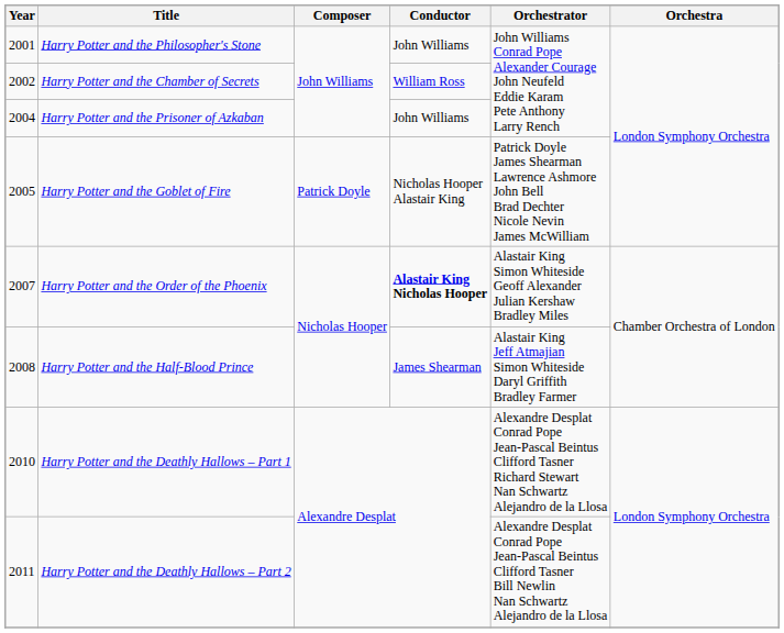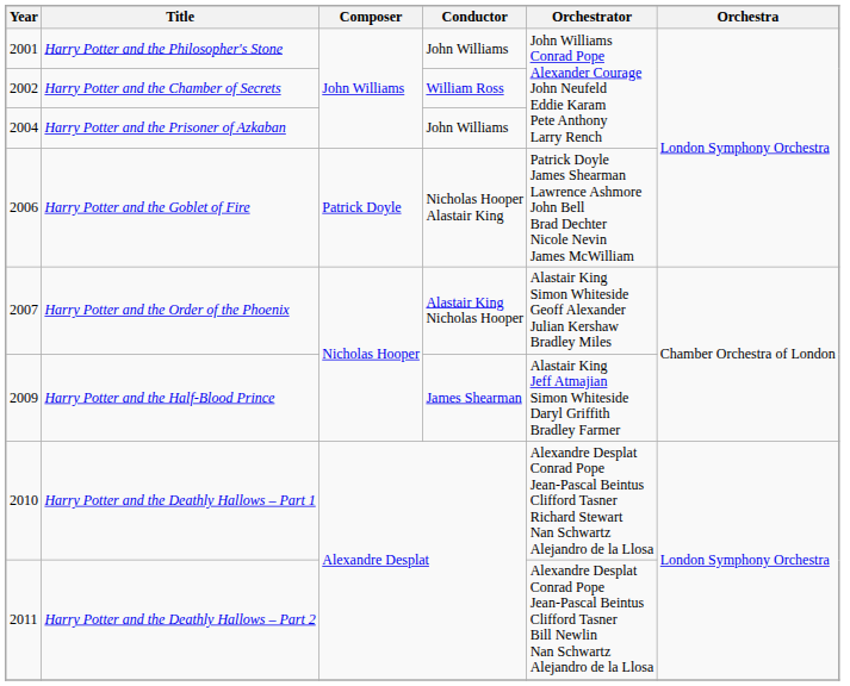 <table class="wikitable" style="border:2px #aaa solid; font-size:100%;">
 <tr>
 <th>Year</th>
 <th>Title</th>
 <th>Composer</th>
 <th>Conductor</th>
 <th>Orchestrator</th>
 <th>Orchestra</th>
 </tr>
 <tr>
 <td>2001</td>
 <td><a href='#'><em>Harry Potter and the Philosopher's Stone</em></a></td>
 <td rowspan="3"><a href='#'>John Williams</a></td>
 <td>John Williams</td>
 <td rowspan="3">John Williams<br><a href='#'>Conrad Pope</a><br><a href='#'>Alexander Courage</a><br>John Neufeld<br>Eddie Karam<br>Pete Anthony<br>Larry Rench</td>
 <td rowspan="4"><a href='#'>London Symphony Orchestra</a></td>
 </tr>
 <tr>
 <td>2002</td>
 <td><a href='#'><em>Harry Potter and the Chamber of Secrets</em></a></td>
 <td><a href='#'>William Ross</a></td>
 </tr>
 <tr>
 <td>2004</td>
 <td><a href='#'><em>Harry Potter and the Prisoner of Azkaban</em></a></td>
 <td>John Williams</td>
 </tr>
 <tr>
-<td>2005</td>
+<td>2006</td>
 <td><a href='#'><em>Harry Potter and the Goblet of Fire</em></a></td>
 <td><a href='#'>Patrick Doyle</a></td>
 <td>Nicholas Hooper<br>Alastair King</td>
 <td>Patrick Doyle<br>James Shearman<br>Lawrence Ashmore<br>John Bell<br>Brad Dechter<br>Nicole Nevin<br>James McWilliam</td>
 </tr>
 <tr>
 <td>2007</td>
 <td><a href='#'><em>Harry Potter and the Order of the Phoenix</em></a></td>
 <td rowspan="2"><a href='#'>Nicholas Hooper</a></td>
-<td><strong><a href='#'>Alastair King</a><br>Nicholas Hooper</strong></td>
+<td><a href='#'>Alastair King</a><br>Nicholas Hooper</td>
 <td>Alastair King<br>Simon Whiteside<br>Geoff Alexander<br>Julian Kershaw<br>Bradley Miles</td>
 <td rowspan="2">Chamber Orchestra of London</td>
 </tr>
 <tr>
-<td>2008</td>
+<td>2009</td>
 <td><a href='#'><em>Harry Potter and the Half-Blood Prince</em></a></td>
 <td><a href='#'>James Shearman</a></td>
 <td>Alastair King<br><a href='#'>Jeff Atmajian</a><br>Simon Whiteside<br>Daryl Griffith<br>Bradley Farmer</td>
 </tr>
 <tr>
 <td>2010</td>
 <td><a href='#'><em>Harry Potter and the Deathly Hallows – Part 1</em></a></td>
 <td colspan="2" rowspan="2"><a href='#'>Alexandre Desplat</a></td>
 <td>Alexandre Desplat<br>Conrad Pope<br>Jean-Pascal Beintus<br>Clifford Tasner<br>Richard Stewart<br>Nan Schwartz<br>Alejandro de la Llosa</td>
 <td rowspan="2"><a href='#'>London Symphony Orchestra</a></td>
 </tr>
 <tr>
 <td>2011</td>
 <td><a href='#'><em>Harry Potter and the Deathly Hallows – Part 2</em></a></td>
 <td>Alexandre Desplat<br>Conrad Pope<br>Jean-Pascal Beintus<br>Clifford Tasner<br>Bill Newlin<br>Nan Schwartz<br>Alejandro de la Llosa</td>
 </tr>
 </table>
